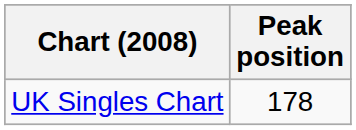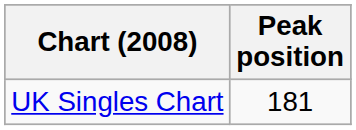 <table class="wikitable">
 <tr>
 <th>Chart (2008)</th>
 <th>Peak<br>position</th>
 </tr>
 <tr>
 <td><a href='#'>UK Singles Chart</a></td>
-<td align="center">178</td>
+<td align="center">181</td>
 </tr>
 </table>
